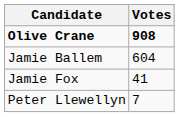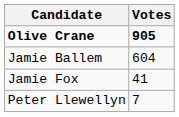 <table class="wikitable">
 <tr>
 <th>Candidate</th>
 <th>Votes</th>
 </tr>
 <tr>
 <td><strong>Olive Crane</strong></td>
-<td><strong>908</strong></td>
+<td><strong>905</strong></td>
 </tr>
 <tr>
 <td>Jamie Ballem</td>
 <td>604</td>
 </tr>
 <tr>
 <td>Jamie Fox</td>
 <td>41</td>
 </tr>
 <tr>
 <td>Peter Llewellyn</td>
 <td>7</td>
 </tr>
 </table>
